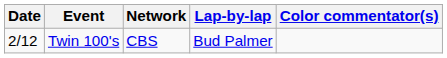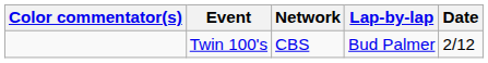 <table class=wikitable>
 <tr>
-<th>Date</th>
+<th><a href='#'>Color commentator(s)</a></th>
 <th>Event</th>
 <th>Network</th>
 <th><a href='#'>Lap-by-lap</a></th>
-<th><a href='#'>Color commentator(s)</a></th>
+<th>Date</th>
 </tr>
 <tr>
-<td>2/12</td>
+<td></td>
 <td><a href='#'>Twin 100's</a></td>
 <td><a href='#'>CBS</a></td>
 <td><a href='#'>Bud Palmer</a></td>
-<td></td>
+<td>2/12</td>
 </tr>
 </table>
